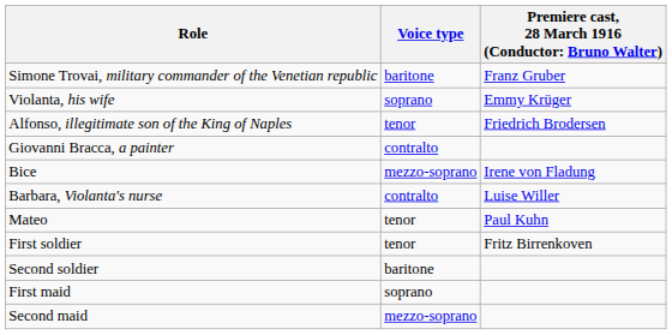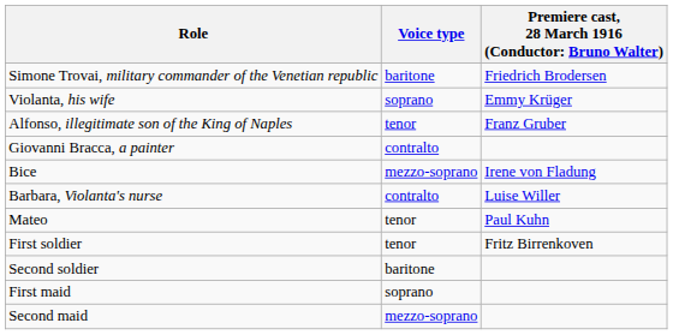 <table class="wikitable">
 <tr>
 <th>Role</th>
 <th><a href='#'>Voice type</a></th>
 <th>Premiere cast,<br>28 March 1916<br>(Conductor: <a href='#'>Bruno Walter</a>)</th>
 </tr>
 <tr>
 <td>Simone Trovai, <em>military commander of the Venetian republic</em></td>
 <td><a href='#'>baritone</a></td>
-<td><a href='#'>Franz Gruber</a></td>
+<td><a href='#'>Friedrich Brodersen</a></td>
 </tr>
 <tr>
 <td>Violanta, <em>his wife</em></td>
 <td><a href='#'>soprano</a></td>
 <td><a href='#'>Emmy Krüger</a></td>
 </tr>
 <tr>
 <td>Alfonso, <em>illegitimate son of the King of Naples</em></td>
 <td><a href='#'>tenor</a></td>
-<td><a href='#'>Friedrich Brodersen</a></td>
+<td><a href='#'>Franz Gruber</a></td>
 </tr>
 <tr>
 <td>Giovanni Bracca, <em>a painter</em></td>
 <td><a href='#'>contralto</a></td>
 <td></td>
 </tr>
 <tr>
 <td>Bice</td>
 <td><a href='#'>mezzo-soprano</a></td>
 <td><a href='#'>Irene von Fladung</a></td>
 </tr>
 <tr>
 <td>Barbara, <em>Violanta's nurse</em></td>
 <td><a href='#'>contralto</a></td>
 <td><a href='#'>Luise Willer</a></td>
 </tr>
 <tr>
 <td>Mateo</td>
 <td>tenor</td>
 <td><a href='#'>Paul Kuhn</a></td>
 </tr>
 <tr>
 <td>First soldier</td>
 <td>tenor</td>
 <td>Fritz Birrenkoven</td>
 </tr>
 <tr>
 <td>Second soldier</td>
 <td>baritone</td>
 <td></td>
 </tr>
 <tr>
 <td>First maid</td>
 <td>soprano</td>
 <td></td>
 </tr>
 <tr>
 <td>Second maid</td>
 <td><a href='#'>mezzo-soprano</a></td>
 <td></td>
 </tr>
 </table>
